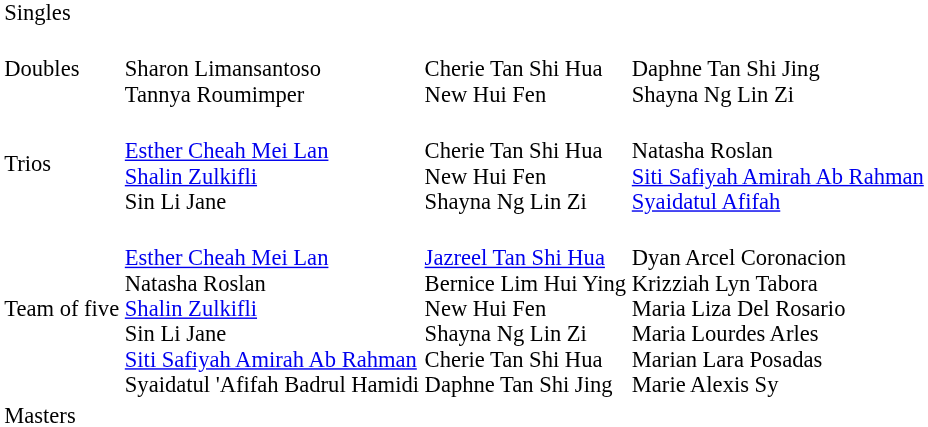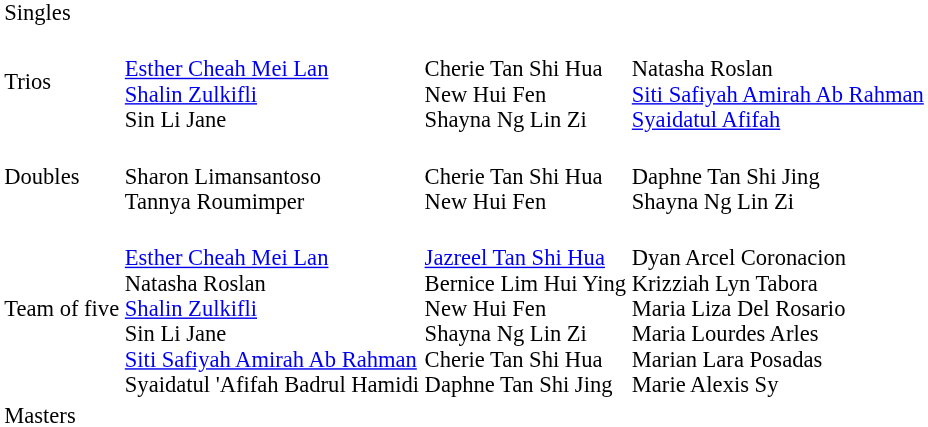 <table>
 <tr>
 <td>Singles</td>
 <td></td>
 <td></td>
 <td></td>
 </tr>
 <tr>
+<td>Trios</td>
+<td><br><a href='#'>Esther Cheah Mei Lan</a><br><a href='#'>Shalin Zulkifli</a><br>Sin Li Jane</td>
+<td><br>Cherie Tan Shi Hua<br>New Hui Fen<br>Shayna Ng Lin Zi</td>
+<td nowrap=true><br>Natasha Roslan<br><a href='#'>Siti Safiyah Amirah Ab Rahman</a><br><a href='#'>Syaidatul Afifah</a></td>
+</tr>
+<tr>
 <td>Doubles</td>
 <td><br>Sharon Limansantoso<br>Tannya Roumimper</td>
 <td><br>Cherie Tan Shi Hua<br>New Hui Fen</td>
 <td><br>Daphne Tan Shi Jing<br>Shayna Ng Lin Zi</td>
-</tr>
-<tr>
-<td>Trios</td>
-<td><br><a href='#'>Esther Cheah Mei Lan</a><br><a href='#'>Shalin Zulkifli</a><br>Sin Li Jane</td>
-<td><br>Cherie Tan Shi Hua<br>New Hui Fen<br>Shayna Ng Lin Zi</td>
-<td nowrap=true><br>Natasha Roslan<br><a href='#'>Siti Safiyah Amirah Ab Rahman</a><br><a href='#'>Syaidatul Afifah</a></td>
 </tr>
 <tr>
 <td>Team of five</td>
 <td nowrap=true><br><a href='#'>Esther Cheah Mei Lan</a><br>Natasha Roslan<br><a href='#'>Shalin Zulkifli</a><br>Sin Li Jane<br><a href='#'>Siti Safiyah Amirah Ab Rahman</a><br>Syaidatul 'Afifah Badrul Hamidi</td>
 <td nowrap=true><br><a href='#'>Jazreel Tan Shi Hua</a><br>Bernice Lim Hui Ying<br>New Hui Fen<br>Shayna Ng Lin Zi<br>Cherie Tan Shi Hua<br>Daphne Tan Shi Jing</td>
 <td><br>Dyan Arcel Coronacion<br>Krizziah Lyn Tabora<br>Maria Liza Del Rosario<br>Maria Lourdes Arles<br>Marian Lara Posadas<br>Marie Alexis Sy</td>
 </tr>
 <tr>
 <td>Masters</td>
 <td></td>
 <td></td>
 <td></td>
 </tr>
 </table>
